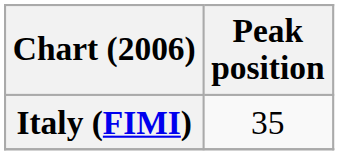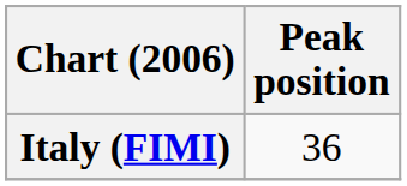 <table class="wikitable sortable plainrowheaders">
 <tr>
 <th scope="col">Chart (2006)</th>
 <th scope="col">Peak<br>position</th>
 </tr>
 <tr>
 <th scope="row">Italy (<a href='#'>FIMI</a>)</th>
-<td style="text-align:center;">35</td>
+<td style="text-align:center;">36</td>
 </tr>
 <tr>
 </tr>
 </table>
